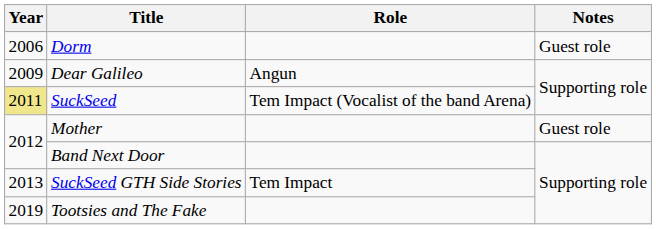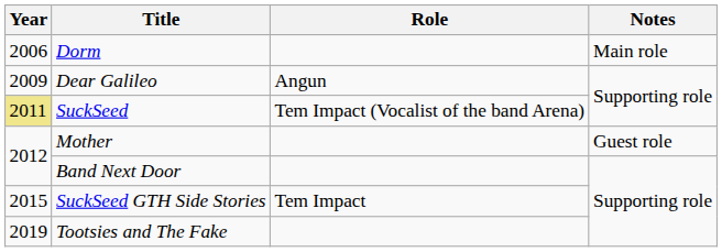 <table class="wikitable">
 <tr>
 <th>Year</th>
 <th>Title</th>
 <th>Role</th>
 <th>Notes</th>
 </tr>
 <tr>
 <td>2006</td>
 <td><em><a href='#'>Dorm</a></em></td>
 <td></td>
-<td>Guest role</td>
+<td>Main role</td>
 </tr>
 <tr>
 <td>2009</td>
 <td><em>Dear Galileo</em></td>
 <td>Angun</td>
 <td rowspan="2">Supporting role</td>
 </tr>
 <tr>
 <td style="background: khaki;">2011</td>
 <td><em><a href='#'>SuckSeed</a></em></td>
 <td>Tem Impact (Vocalist of the band Arena)</td>
 </tr>
 <tr>
 <td rowspan="2">2012</td>
 <td><em>Mother</em></td>
 <td></td>
 <td>Guest role</td>
 </tr>
 <tr>
 <td><em>Band Next Door</em></td>
 <td></td>
 <td rowspan="3">Supporting role</td>
 </tr>
 <tr>
-<td>2013</td>
+<td>2015</td>
 <td><em><a href='#'>SuckSeed</a> GTH Side Stories</em></td>
 <td>Tem Impact</td>
 </tr>
 <tr>
 <td>2019</td>
 <td><em>Tootsies and The Fake</em></td>
 <td></td>
 </tr>
 </table>
